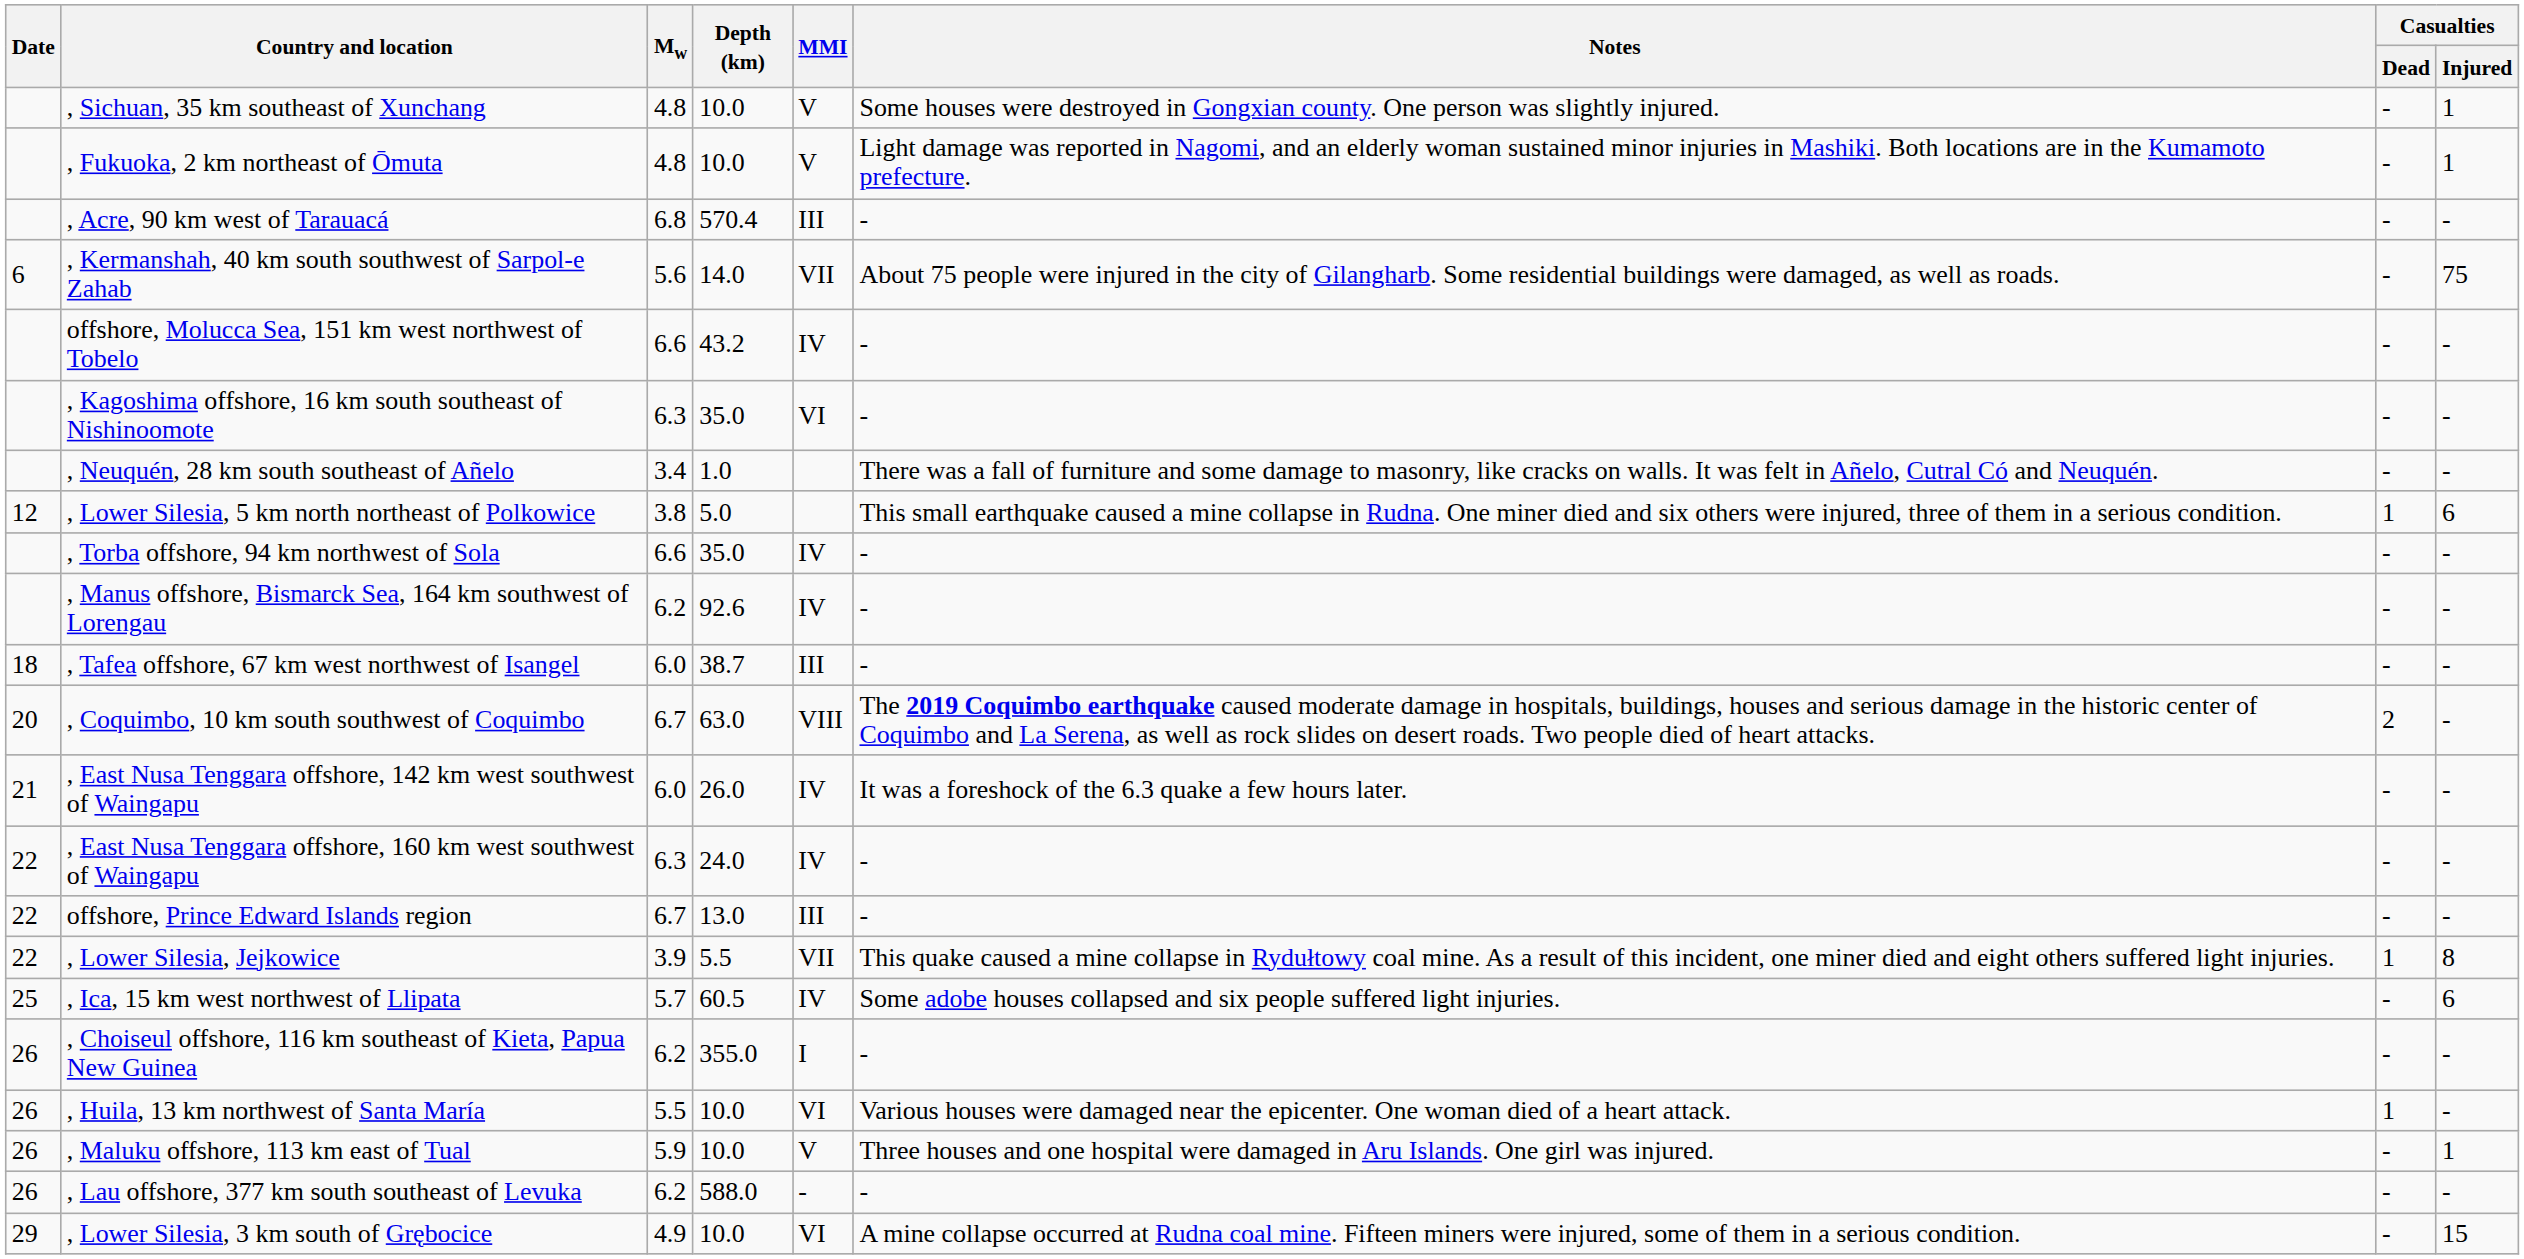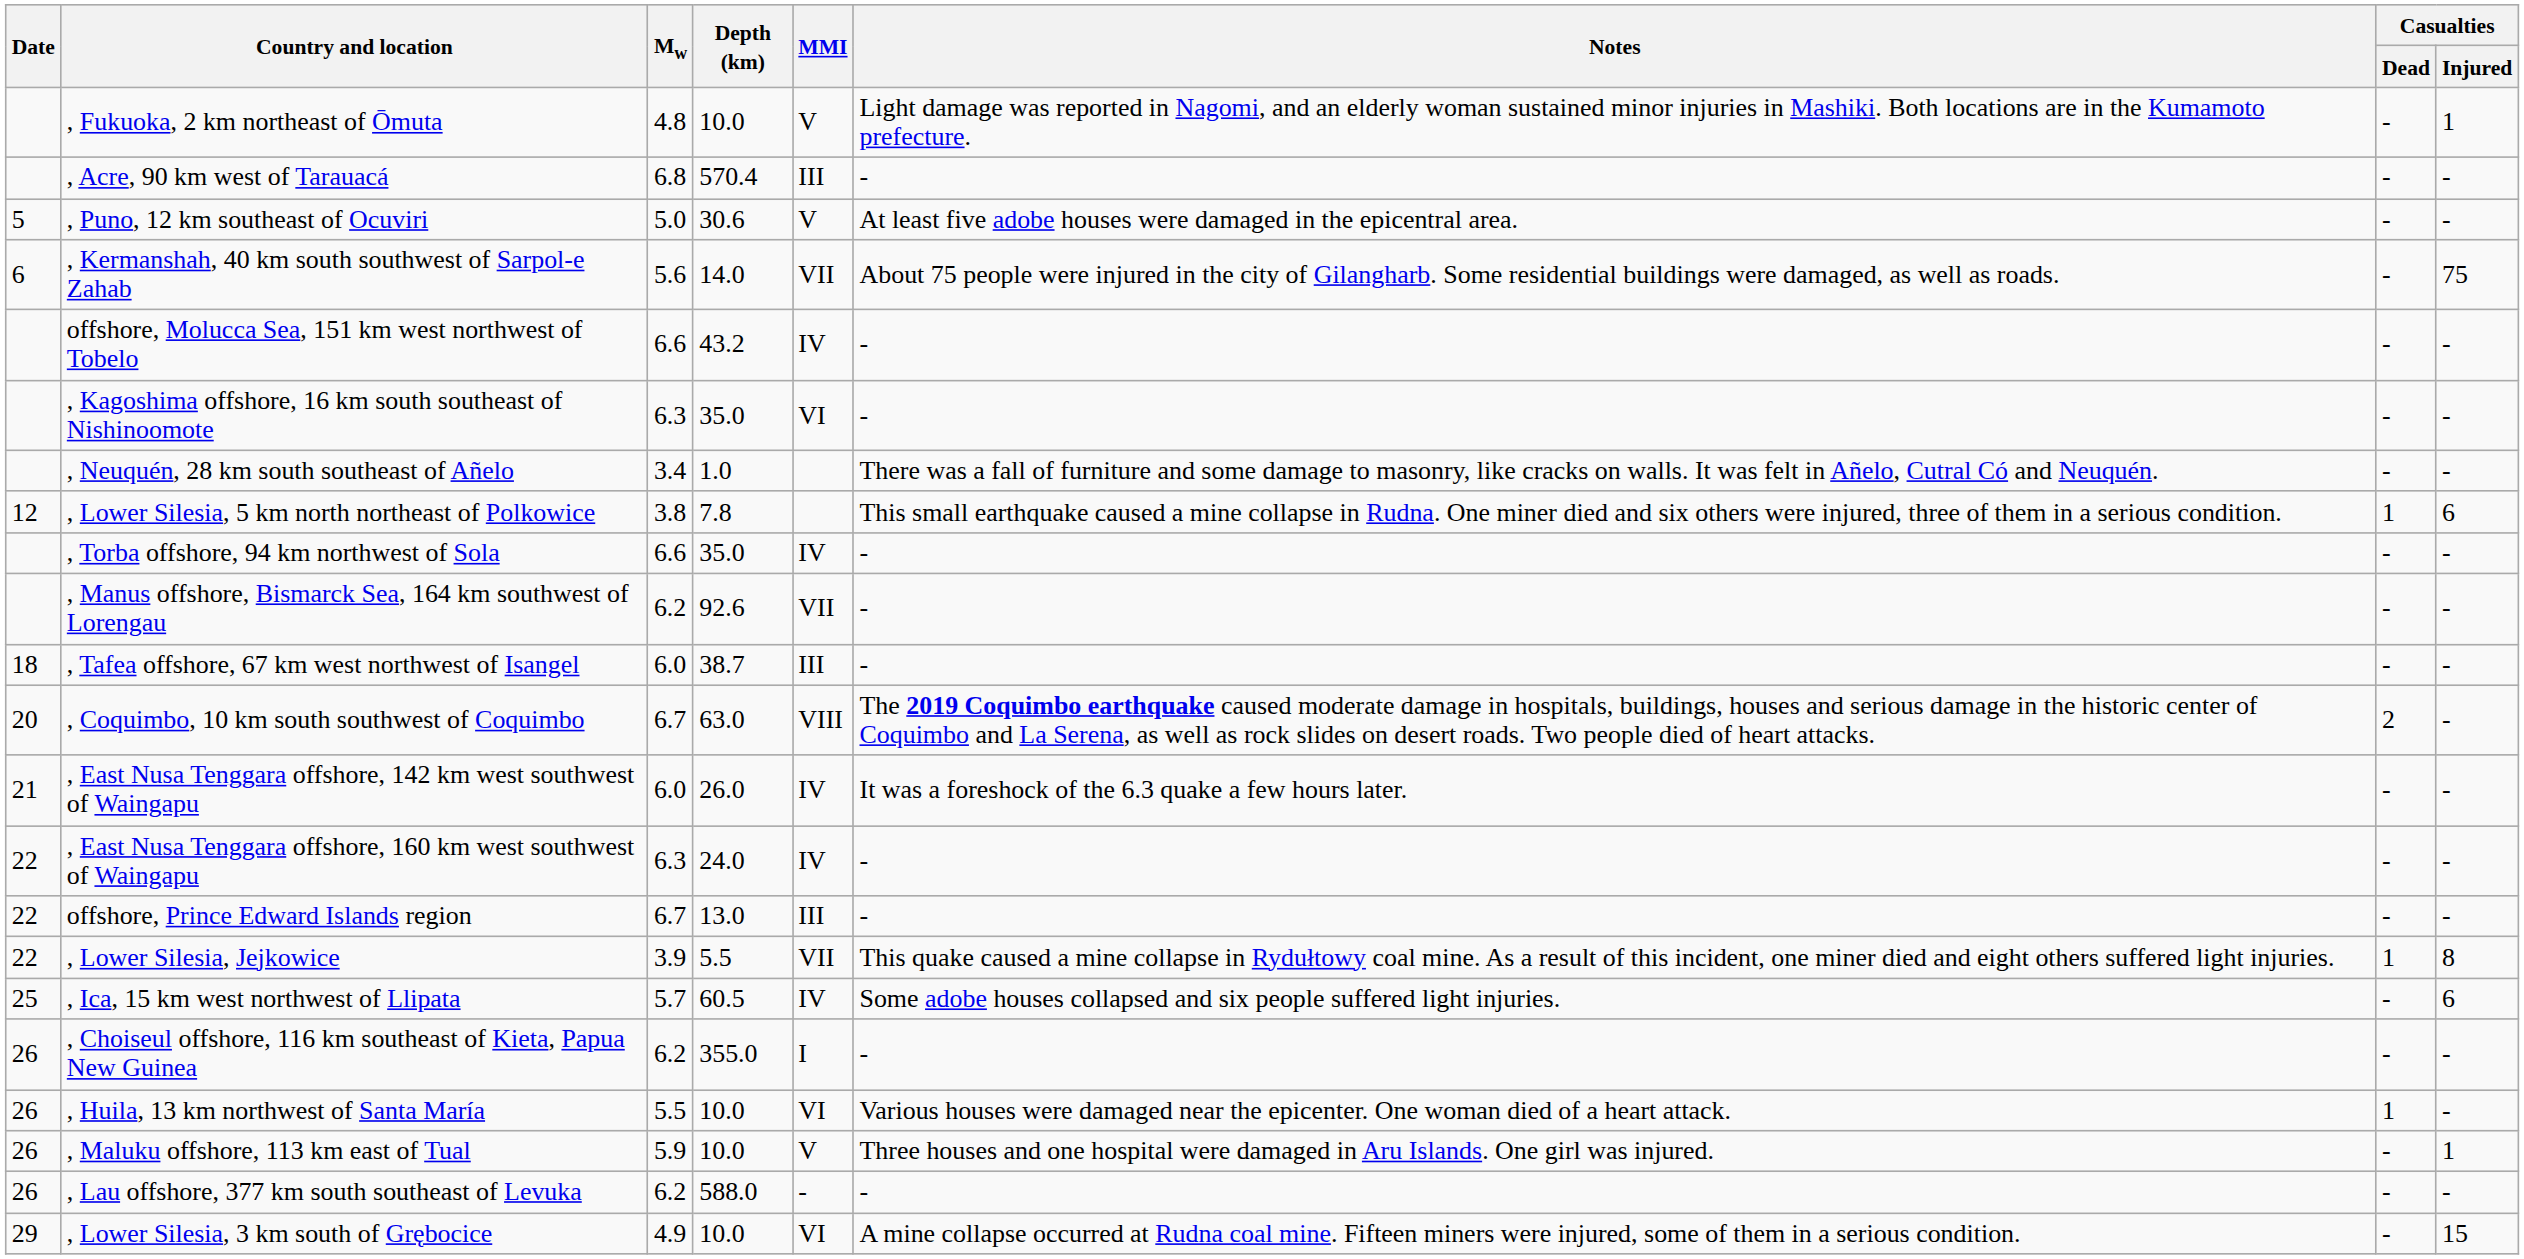 <table class="wikitable sortable" style="border:1px black;  margin-left:1em;">
 <tr>
 <th rowspan="2"><small>Date</small></th>
 <th rowspan="2" style="width: 355px"><small>Country and location</small></th>
 <th rowspan="2"><small>M<sub>w</sub></small></th>
 <th rowspan="2"><small>Depth (km)</small></th>
 <th rowspan="2"><small><a href='#'>MMI</a></small></th>
 <th rowspan="2" class="unsortable"><small>Notes</small></th>
 <th colspan="2"><small>Casualties</small></th>
 </tr>
 <tr>
 <th><small>Dead</small></th>
 <th><small>Injured</small></th>
-</tr>
-<tr>
-<td></td>
-<td>, <a href='#'>Sichuan</a>, 35 km  southeast of <a href='#'>Xunchang</a></td>
-<td>4.8</td>
-<td>10.0</td>
-<td>V</td>
-<td>Some houses were destroyed in <a href='#'>Gongxian county</a>. One person was slightly injured.</td>
-<td>-</td>
-<td>1</td>
 </tr>
 <tr>
 <td></td>
 <td>, <a href='#'>Fukuoka</a>, 2 km northeast of <a href='#'>Ōmuta</a></td>
 <td>4.8</td>
 <td>10.0</td>
 <td>V</td>
 <td>Light damage was reported in <a href='#'>Nagomi</a>, and an elderly woman sustained minor injuries in <a href='#'>Mashiki</a>. Both locations are in the <a href='#'>Kumamoto prefecture</a>.</td>
 <td>-</td>
 <td>1</td>
 </tr>
 <tr>
 <td></td>
 <td>, <a href='#'>Acre</a>, 90 km west of <a href='#'>Tarauacá</a></td>
 <td>6.8</td>
 <td>570.4</td>
 <td>III</td>
 <td>-</td>
+<td>-</td>
+<td>-</td>
+</tr>
+<tr>
+<td>5</td>
+<td>, <a href='#'>Puno</a>, 12 km southeast of <a href='#'>Ocuviri</a></td>
+<td>5.0</td>
+<td>30.6</td>
+<td>V</td>
+<td>At least five <a href='#'>adobe</a> houses were damaged in the epicentral area.</td>
 <td>-</td>
 <td>-</td>
 </tr>
 <tr>
 <td>6</td>
 <td>, <a href='#'>Kermanshah</a>, 40 km south southwest of <a href='#'>Sarpol-e Zahab</a></td>
 <td>5.6</td>
 <td>14.0</td>
 <td>VII</td>
 <td>About 75 people were injured in the city of <a href='#'>Gilangharb</a>. Some residential buildings were damaged, as well as roads.</td>
 <td>-</td>
 <td>75</td>
 </tr>
 <tr>
 <td></td>
 <td> offshore, <a href='#'>Molucca Sea</a>, 151 km west northwest of <a href='#'>Tobelo</a></td>
 <td>6.6</td>
 <td>43.2</td>
 <td>IV</td>
 <td>-</td>
 <td>-</td>
 <td>-</td>
 </tr>
 <tr>
 <td></td>
 <td>, <a href='#'>Kagoshima</a> offshore, 16 km south southeast of <a href='#'>Nishinoomote</a></td>
 <td>6.3</td>
 <td>35.0</td>
 <td>VI</td>
 <td>-</td>
 <td>-</td>
 <td>-</td>
 </tr>
 <tr>
 <td></td>
 <td>, <a href='#'>Neuquén</a>, 28 km south southeast of <a href='#'>Añelo</a></td>
 <td>3.4</td>
 <td>1.0</td>
 <td></td>
 <td>There was a fall of furniture and some damage to masonry, like cracks on walls. It was felt in <a href='#'>Añelo</a>, <a href='#'>Cutral Có</a> and <a href='#'>Neuquén</a>.</td>
 <td>-</td>
 <td>-</td>
 </tr>
 <tr>
 <td>12</td>
 <td>, <a href='#'>Lower Silesia</a>, 5 km north northeast of <a href='#'>Polkowice</a></td>
 <td>3.8</td>
-<td>5.0</td>
+<td>7.8</td>
 <td></td>
 <td>This small earthquake caused a mine collapse in <a href='#'>Rudna</a>. One miner died and six others were injured, three of them in a serious condition.</td>
 <td>1</td>
 <td>6</td>
 </tr>
 <tr>
 <td></td>
 <td>, <a href='#'>Torba</a> offshore, 94 km northwest of <a href='#'>Sola</a></td>
 <td>6.6</td>
 <td>35.0</td>
 <td>IV</td>
 <td>-</td>
 <td>-</td>
 <td>-</td>
 </tr>
 <tr>
 <td></td>
 <td>, <a href='#'>Manus</a> offshore, <a href='#'>Bismarck Sea</a>, 164 km southwest of <a href='#'>Lorengau</a></td>
 <td>6.2</td>
 <td>92.6</td>
-<td>IV</td>
+<td>VII</td>
 <td>-</td>
 <td>-</td>
 <td>-</td>
 </tr>
 <tr>
 <td>18</td>
 <td>, <a href='#'>Tafea</a> offshore, 67 km west northwest of <a href='#'>Isangel</a></td>
 <td>6.0</td>
 <td>38.7</td>
 <td>III</td>
 <td>-</td>
 <td>-</td>
 <td>-</td>
 </tr>
 <tr>
 <td>20</td>
 <td>, <a href='#'>Coquimbo</a>, 10 km south southwest of <a href='#'>Coquimbo</a></td>
 <td>6.7</td>
 <td>63.0</td>
 <td>VIII</td>
 <td>The <strong><a href='#'>2019 Coquimbo earthquake</a></strong> caused moderate damage in hospitals, buildings, houses and serious damage in the historic center of <a href='#'>Coquimbo</a> and <a href='#'>La Serena</a>, as well as rock slides on desert roads. Two people died of heart attacks.</td>
 <td>2</td>
 <td>-</td>
 </tr>
 <tr>
 <td>21</td>
 <td>, <a href='#'>East Nusa Tenggara</a> offshore, 142 km west southwest of <a href='#'>Waingapu</a></td>
 <td>6.0</td>
 <td>26.0</td>
 <td>IV</td>
 <td>It was a foreshock of the 6.3 quake a few hours later.</td>
 <td>-</td>
 <td>-</td>
 </tr>
 <tr>
 <td>22</td>
 <td>, <a href='#'>East Nusa Tenggara</a> offshore, 160 km west southwest of <a href='#'>Waingapu</a></td>
 <td>6.3</td>
 <td>24.0</td>
 <td>IV</td>
 <td>-</td>
 <td>-</td>
 <td>-</td>
 </tr>
 <tr>
 <td>22</td>
 <td> offshore, <a href='#'>Prince Edward Islands</a> region</td>
 <td>6.7</td>
 <td>13.0</td>
 <td>III</td>
 <td>-</td>
 <td>-</td>
 <td>-</td>
 </tr>
 <tr>
 <td>22</td>
 <td>, <a href='#'>Lower Silesia</a>, <a href='#'>Jejkowice</a></td>
 <td>3.9</td>
 <td>5.5</td>
 <td>VII</td>
 <td>This quake caused a mine collapse in <a href='#'>Rydułtowy</a> coal mine. As a result of this incident, one miner died and eight others suffered light injuries.</td>
 <td>1</td>
 <td>8</td>
 </tr>
 <tr>
 <td>25</td>
 <td>, <a href='#'>Ica</a>, 15 km west northwest of <a href='#'>Llipata</a></td>
 <td>5.7</td>
 <td>60.5</td>
 <td>IV</td>
 <td>Some <a href='#'>adobe</a> houses collapsed and six people suffered light injuries.</td>
 <td>-</td>
 <td>6</td>
 </tr>
 <tr>
 <td>26</td>
 <td>, <a href='#'>Choiseul</a> offshore, 116 km southeast of <a href='#'>Kieta</a>, <a href='#'>Papua New Guinea</a></td>
 <td>6.2</td>
 <td>355.0</td>
 <td>I</td>
 <td>-</td>
 <td>-</td>
 <td>-</td>
 </tr>
 <tr>
 <td>26</td>
 <td>, <a href='#'>Huila</a>, 13 km northwest of <a href='#'>Santa María</a></td>
 <td>5.5</td>
 <td>10.0</td>
 <td>VI</td>
 <td>Various houses were damaged near the epicenter. One woman died of a heart attack.</td>
 <td>1</td>
 <td>-</td>
 </tr>
 <tr>
 <td>26</td>
 <td>, <a href='#'>Maluku</a> offshore, 113 km east of <a href='#'>Tual</a></td>
 <td>5.9</td>
 <td>10.0</td>
 <td>V</td>
 <td>Three houses and one hospital were damaged in <a href='#'>Aru Islands</a>. One girl was injured.</td>
 <td>-</td>
 <td>1</td>
 </tr>
 <tr>
 <td>26</td>
 <td>, <a href='#'>Lau</a> offshore, 377 km south southeast of <a href='#'>Levuka</a></td>
 <td>6.2</td>
 <td>588.0</td>
 <td>-</td>
 <td>-</td>
 <td>-</td>
 <td>-</td>
 </tr>
 <tr>
 <td>29</td>
 <td>, <a href='#'>Lower Silesia</a>, 3 km south of <a href='#'>Grębocice</a></td>
 <td>4.9</td>
 <td>10.0</td>
 <td>VI</td>
 <td>A mine collapse occurred at <a href='#'>Rudna coal mine</a>. Fifteen miners were injured, some of them in a serious condition.</td>
 <td>-</td>
 <td>15</td>
 </tr>
 </table>
